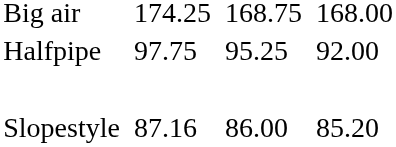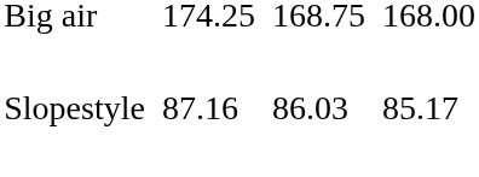 <table>
 <tr valign="top">
 <td>Big air<br></td>
 <td></td>
 <td>174.25</td>
 <td></td>
 <td>168.75</td>
 <td></td>
 <td>168.00</td>
-</tr>
-<tr valign="top">
-<td>Halfpipe<br></td>
-<td></td>
-<td>97.75</td>
-<td></td>
-<td>95.25</td>
-<td></td>
-<td>92.00</td>
 </tr>
 <tr valign="top">
 <td><br></td>
 <td colspan="2"></td>
 <td colspan="2"></td>
 <td colspan="2"></td>
 </tr>
 <tr valign="top">
 <td>Slopestyle<br></td>
 <td></td>
 <td>87.16</td>
 <td></td>
-<td>86.00</td>
+<td>86.03</td>
 <td></td>
-<td>85.20</td>
+<td>85.17</td>
 </tr>
 <tr valign="top">
 <td><br></td>
 <td colspan="2"></td>
 <td colspan="2"></td>
 <td colspan="2"></td>
 </tr>
 </table>
